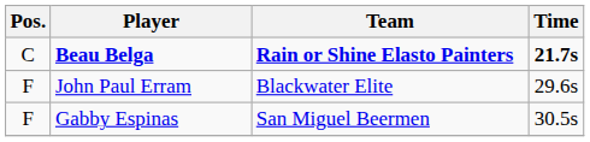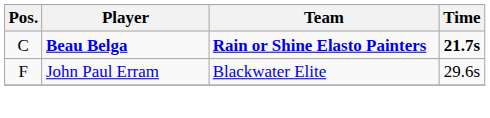 <table class="wikitable">
 <tr>
 <th>Pos.</th>
 <th style="width:150px;">Player</th>
 <th width=210px>Team</th>
 <th>Time</th>
 </tr>
 <tr>
 <td style="text-align:center">C</td>
 <td><strong><a href='#'>Beau Belga</a></strong></td>
 <td><strong><a href='#'>Rain or Shine Elasto Painters</a></strong></td>
 <td align=center><strong>21.7s</strong></td>
 </tr>
 <tr>
 <td style="text-align:center">F</td>
 <td><a href='#'>John Paul Erram</a></td>
 <td><a href='#'>Blackwater Elite</a></td>
 <td align=center>29.6s</td>
 </tr>
 <tr>
-<td style="text-align:center">F</td>
-<td><a href='#'>Gabby Espinas</a></td>
-<td><a href='#'>San Miguel Beermen</a></td>
-<td align=center>30.5s</td>
-</tr>
-<tr>
 </tr>
 </table>
